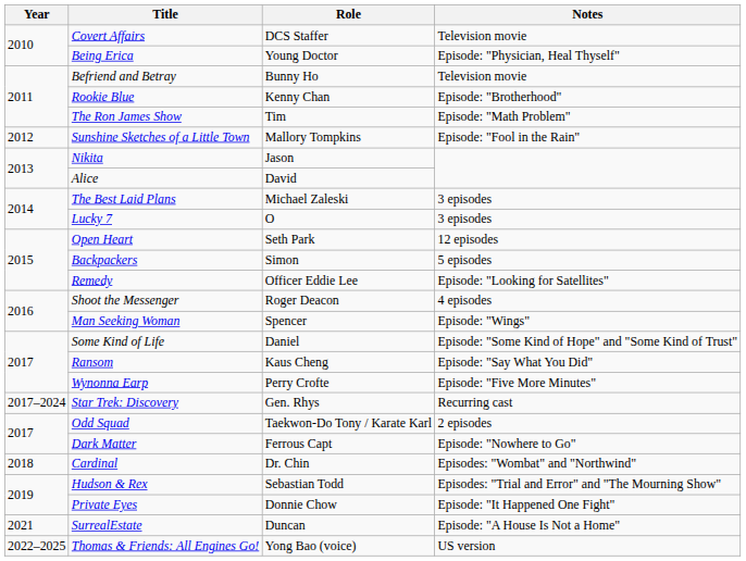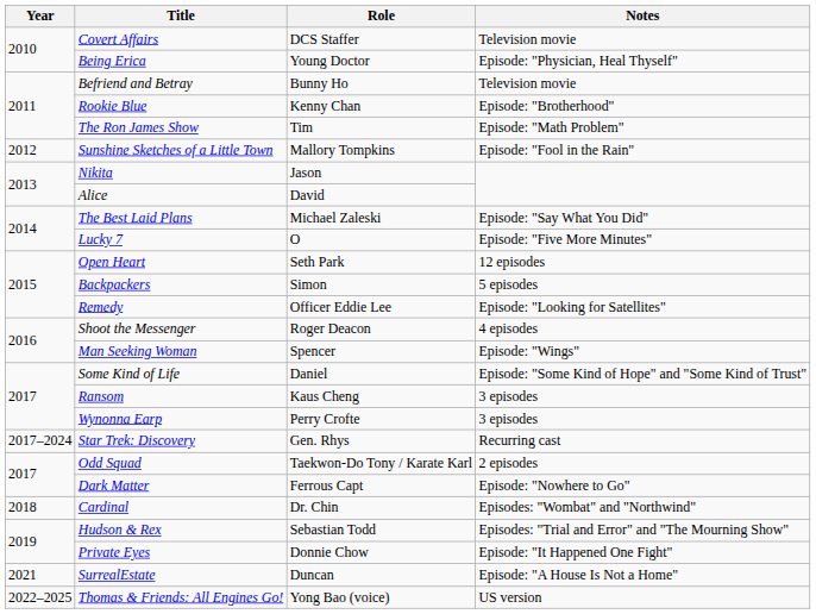 <table class="wikitable sortable">
 <tr>
 <th>Year</th>
 <th>Title</th>
 <th>Role</th>
 <th>Notes</th>
 </tr>
 <tr>
 <td rowspan="2">2010</td>
 <td><em><a href='#'>Covert Affairs</a></em></td>
 <td>DCS Staffer</td>
 <td>Television movie</td>
 </tr>
 <tr>
 <td><em><a href='#'>Being Erica</a></em></td>
 <td>Young Doctor</td>
 <td>Episode: "Physician, Heal Thyself"</td>
 </tr>
 <tr>
 <td rowspan="3">2011</td>
 <td><em>Befriend and Betray</em></td>
 <td>Bunny Ho</td>
 <td>Television movie</td>
 </tr>
 <tr>
 <td><em><a href='#'>Rookie Blue</a></em></td>
 <td>Kenny Chan</td>
 <td>Episode: "Brotherhood"</td>
 </tr>
 <tr>
 <td><em><a href='#'>The Ron James Show</a></em></td>
 <td>Tim</td>
 <td>Episode: "Math Problem"</td>
 </tr>
 <tr>
 <td>2012</td>
 <td><em><a href='#'>Sunshine Sketches of a Little Town</a></em></td>
 <td>Mallory Tompkins</td>
 <td>Episode: "Fool in the Rain"</td>
 </tr>
 <tr>
 <td rowspan="2">2013</td>
 <td><em><a href='#'>Nikita</a></em></td>
 <td>Jason</td>
 </tr>
 <tr>
 <td><em>Alice</em></td>
 <td>David</td>
 </tr>
 <tr>
 <td rowspan="2">2014</td>
 <td><em><a href='#'>The Best Laid Plans</a></em></td>
 <td>Michael Zaleski</td>
-<td>3 episodes</td>
+<td>Episode: "Say What You Did"</td>
 </tr>
 <tr>
 <td><em><a href='#'>Lucky 7</a></em></td>
 <td>O</td>
-<td>3 episodes</td>
+<td>Episode: "Five More Minutes"</td>
 </tr>
 <tr>
 <td rowspan="3">2015</td>
 <td><em><a href='#'>Open Heart</a></em></td>
 <td>Seth Park </td>
 <td>12 episodes</td>
 </tr>
 <tr>
 <td><em><a href='#'>Backpackers</a></em></td>
 <td>Simon</td>
 <td>5 episodes</td>
 </tr>
 <tr>
 <td><em><a href='#'>Remedy</a></em></td>
 <td>Officer Eddie Lee</td>
 <td>Episode: "Looking for Satellites"</td>
 </tr>
 <tr>
 <td rowspan="2">2016</td>
 <td><em>Shoot the Messenger</em></td>
 <td>Roger Deacon</td>
 <td>4 episodes</td>
 </tr>
 <tr>
 <td><em><a href='#'>Man Seeking Woman</a></em></td>
 <td>Spencer</td>
 <td>Episode: "Wings"</td>
 </tr>
 <tr>
 <td rowspan="3">2017</td>
 <td><em>Some Kind of Life</em></td>
 <td>Daniel</td>
 <td>Episode: "Some Kind of Hope" and "Some Kind of Trust"</td>
 </tr>
 <tr>
 <td><em><a href='#'>Ransom</a></em></td>
 <td>Kaus Cheng</td>
-<td>Episode: "Say What You Did"</td>
+<td>3 episodes</td>
 </tr>
 <tr>
 <td><em><a href='#'>Wynonna Earp</a></em></td>
 <td>Perry Crofte</td>
-<td>Episode: "Five More Minutes"</td>
+<td>3 episodes</td>
 </tr>
 <tr>
 <td>2017–2024</td>
 <td><em><a href='#'>Star Trek: Discovery</a></em></td>
 <td>Gen. Rhys</td>
 <td>Recurring cast</td>
 </tr>
 <tr>
 <td rowspan="2">2017</td>
 <td><em><a href='#'>Odd Squad</a></em></td>
 <td>Taekwon-Do Tony / Karate Karl</td>
 <td>2 episodes</td>
 </tr>
 <tr>
 <td><em><a href='#'>Dark Matter</a></em></td>
 <td>Ferrous Capt</td>
 <td>Episode: "Nowhere to Go"</td>
 </tr>
 <tr>
 <td>2018</td>
 <td><em><a href='#'>Cardinal</a></em></td>
 <td>Dr. Chin</td>
 <td>Episodes: "Wombat" and "Northwind"</td>
 </tr>
 <tr>
 <td rowspan="2">2019</td>
 <td><em><a href='#'>Hudson & Rex</a></em></td>
 <td>Sebastian Todd</td>
 <td>Episodes: "Trial and Error" and "The Mourning Show"</td>
 </tr>
 <tr>
 <td><em><a href='#'>Private Eyes</a></em></td>
 <td>Donnie Chow</td>
 <td>Episode: "It Happened One Fight"</td>
 </tr>
 <tr>
 <td>2021</td>
 <td><em><a href='#'>SurrealEstate</a></em></td>
 <td>Duncan</td>
 <td>Episode: "A House Is Not a Home"</td>
 </tr>
 <tr>
 <td>2022–2025</td>
 <td><em><a href='#'>Thomas & Friends: All Engines Go!</a></em></td>
 <td>Yong Bao (voice)</td>
 <td>US version</td>
 </tr>
 </table>
